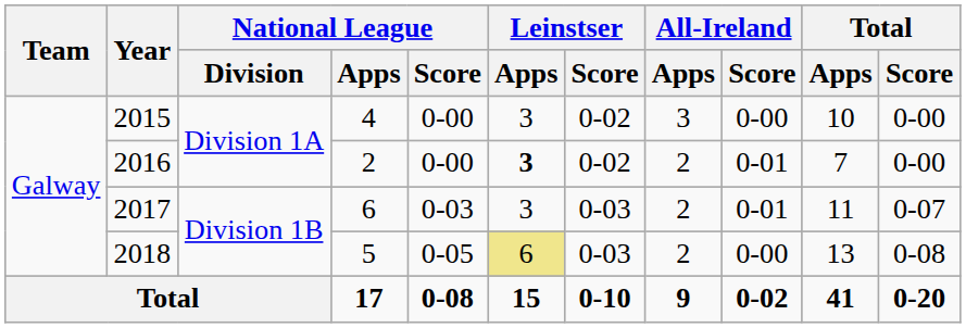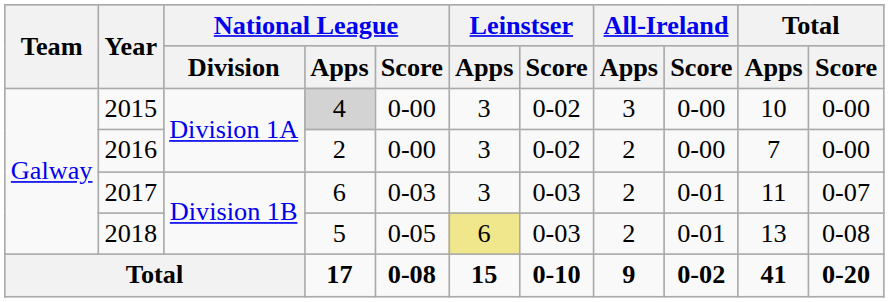 <table class="wikitable" style="text-align:center">
 <tr>
 <th rowspan="2">Team</th>
 <th rowspan="2">Year</th>
 <th colspan="3"><a href='#'>National League</a></th>
 <th colspan="2"><a href='#'>Leinstser</a></th>
 <th colspan="2"><a href='#'>All-Ireland</a></th>
 <th colspan="2">Total</th>
 </tr>
 <tr>
 <th>Division</th>
 <th>Apps</th>
 <th>Score</th>
 <th>Apps</th>
 <th>Score</th>
 <th>Apps</th>
 <th>Score</th>
 <th>Apps</th>
 <th>Score</th>
 </tr>
 <tr>
 <td rowspan="4"><a href='#'>Galway</a></td>
 <td>2015</td>
 <td rowspan="2"><a href='#'>Division 1A</a></td>
-<td>4</td>
+<td style="background: lightgrey;">4</td>
 <td>0-00</td>
 <td>3</td>
 <td>0-02</td>
 <td>3</td>
 <td>0-00</td>
 <td>10</td>
 <td>0-00</td>
 </tr>
 <tr>
 <td>2016</td>
 <td>2</td>
 <td>0-00</td>
-<td><strong>3</strong></td>
+<td>3</td>
 <td>0-02</td>
 <td>2</td>
-<td>0-01</td>
+<td>0-00</td>
 <td>7</td>
 <td>0-00</td>
 </tr>
 <tr>
 <td>2017</td>
 <td rowspan="2"><a href='#'>Division 1B</a></td>
 <td>6</td>
 <td>0-03</td>
 <td>3</td>
 <td>0-03</td>
 <td>2</td>
 <td>0-01</td>
 <td>11</td>
 <td>0-07</td>
 </tr>
 <tr>
 <td>2018</td>
 <td>5</td>
 <td>0-05</td>
 <td style="background: khaki;">6</td>
 <td>0-03</td>
 <td>2</td>
-<td>0-00</td>
+<td>0-01</td>
 <td>13</td>
 <td>0-08</td>
 </tr>
 <tr>
 <th colspan="3">Total</th>
 <td><strong>17</strong></td>
 <td><strong>0-08</strong></td>
 <td><strong>15</strong></td>
 <td><strong>0-10</strong></td>
 <td><strong>9</strong></td>
 <td><strong>0-02</strong></td>
 <td><strong>41</strong></td>
 <td><strong>0-20</strong></td>
 </tr>
 </table>
